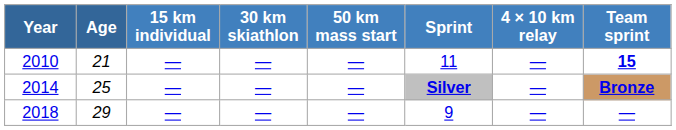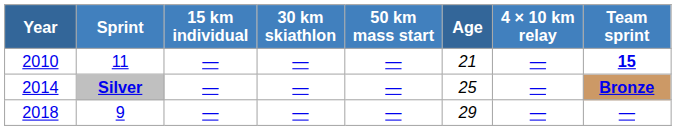 <table class="wikitable" style="font-size:95%; text-align:center; border:grey solid 1px; border-collapse:collapse; background:#ffffff;">
 <tr>
 <th style="background-color:#369; color:white; width:60px;"> Year </th>
-<th style="background-color:#369; color:white; width:40px;"> Age </th>
+<th style="background-color:#4180be; color:white; width:75px;"> Sprint </th>
 <th style="background-color:#4180be; color:white; width:75px;"> 15 km <br> individual </th>
 <th style="background-color:#4180be; color:white; width:75px;"> 30 km <br> skiathlon </th>
 <th style="background-color:#4180be; color:white; width:75px;"> 50 km <br> mass start </th>
-<th style="background-color:#4180be; color:white; width:75px;"> Sprint </th>
+<th style="background-color:#369; color:white; width:40px;"> Age </th>
 <th style="background-color:#4180be; color:white; width:75px;"> 4 × 10 km <br> relay </th>
 <th style="background-color:#4180be; color:white; width:75px;"> Team <br> sprint </th>
 </tr>
 <tr>
 <td><a href='#'>2010</a></td>
-<td><em>21</em></td>
+<td><a href='#'>11</a></td>
 <td><a href='#'>—</a></td>
 <td><a href='#'>—</a></td>
 <td><a href='#'>—</a></td>
-<td><a href='#'>11</a></td>
+<td><em>21</em></td>
 <td><a href='#'>—</a></td>
 <td><strong><a href='#'>15</a></strong></td>
 </tr>
 <tr>
 <td><a href='#'>2014</a></td>
-<td><em>25</em></td>
+<td style="background:silver;"><a href='#'><strong>Silver</strong></a></td>
 <td><a href='#'>—</a></td>
 <td><a href='#'>—</a></td>
 <td><a href='#'>—</a></td>
-<td style="background:silver;"><a href='#'><strong>Silver</strong></a></td>
+<td><em>25</em></td>
 <td><a href='#'>—</a></td>
 <td bgcolor="cc9966"><a href='#'><strong>Bronze</strong></a></td>
 </tr>
 <tr>
 <td><a href='#'>2018</a></td>
-<td><em>29</em></td>
+<td><a href='#'>9</a></td>
 <td><a href='#'>—</a></td>
 <td><a href='#'>—</a></td>
 <td><a href='#'>—</a></td>
-<td><a href='#'>9</a></td>
+<td><em>29</em></td>
 <td><a href='#'>—</a></td>
 <td><a href='#'>—</a></td>
 </tr>
 </table>
